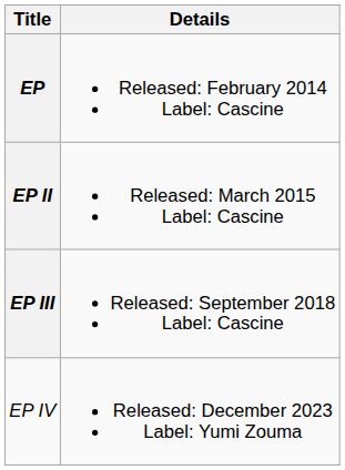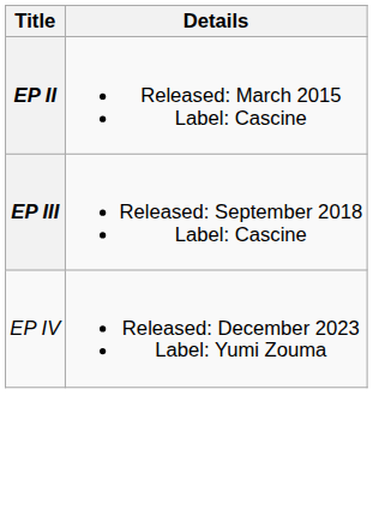 <table class="wikitable plainrowheaders" style="text-align:center;">
 <tr>
 <th>Title</th>
 <th>Details</th>
-</tr>
-<tr>
-<th scope="row"><em>EP</em></th>
-<td><br><ul><li>Released: February 2014</li><li>Label: Cascine</li></ul></td>
 </tr>
 <tr>
 <th scope="row"><em>EP II</em></th>
 <td><br><ul><li>Released: March 2015</li><li>Label: Cascine</li></ul></td>
 </tr>
 <tr>
 <th scope="row"><em>EP III</em></th>
 <td><br><ul><li>Released: September 2018</li><li>Label: Cascine</li></ul></td>
 </tr>
 <tr>
 <td><em>EP IV</em></td>
 <td><br><ul><li>Released: December 2023</li><li>Label: Yumi Zouma</li></ul></td>
 </tr>
 </table>
